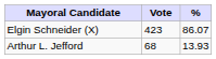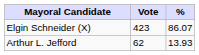 <table class="wikitable">
 <tr>
 <th style="background:#ddf; width:200px;">Mayoral Candidate</th>
 <th style="background:#ddf; width:50px;">Vote</th>
 <th style="background:#ddf; width:30px;">%</th>
 </tr>
 <tr>
 <td>Elgin Schneider (X)</td>
 <td>423</td>
 <td>86.07</td>
 </tr>
 <tr>
 <td>Arthur L. Jefford</td>
-<td>68</td>
+<td>62</td>
 <td>13.93</td>
 </tr>
 </table>
